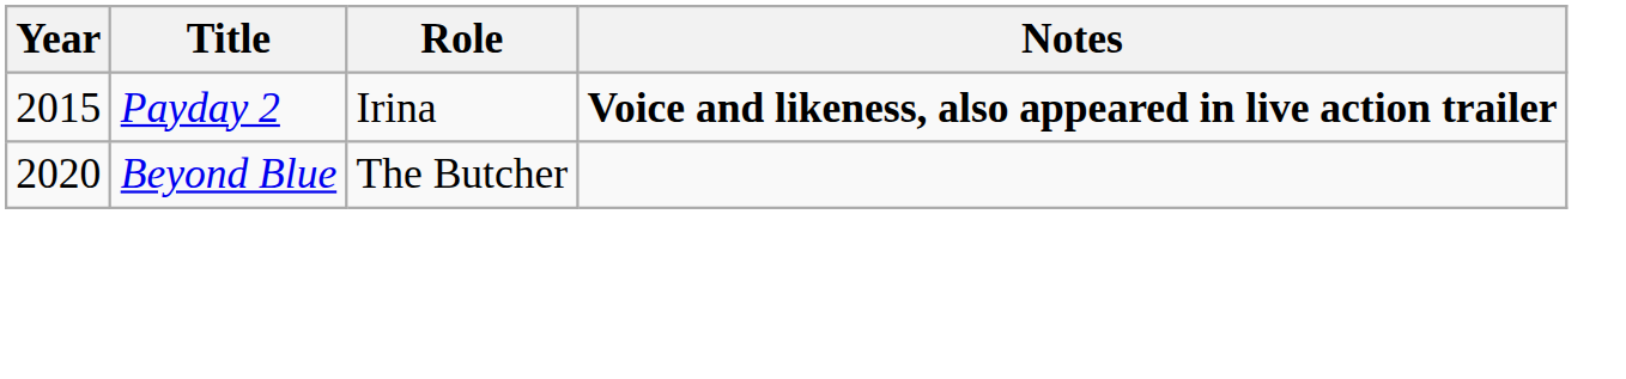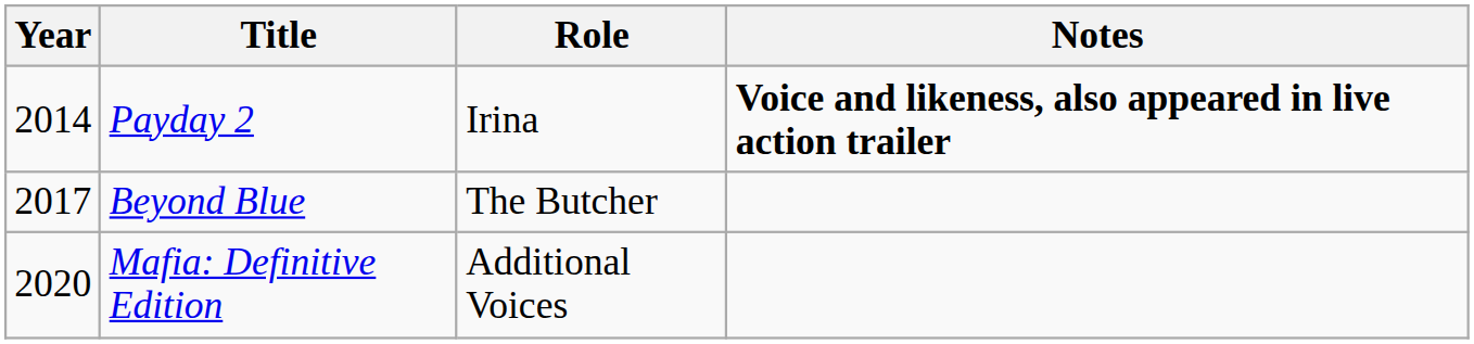 <table class="wikitable sortable">
 <tr>
 <th>Year</th>
 <th>Title</th>
 <th>Role</th>
 <th class="unsortable">Notes</th>
 </tr>
 <tr>
-<td>2015</td>
+<td>2014</td>
 <td><em><a href='#'>Payday 2</a></em></td>
 <td>Irina</td>
 <td><strong>Voice and likeness, also appeared in live action trailer</strong></td>
 </tr>
 <tr>
-<td>2020</td>
+<td>2017</td>
 <td><em><a href='#'>Beyond Blue</a></em></td>
 <td>The Butcher</td>
 <td></td>
 </tr>
+<tr>
+<td>2020</td>
+<td><em><a href='#'>Mafia: Definitive Edition</a></em></td>
+<td>Additional Voices</td>
+<td></td>
+</tr>
 </table>
